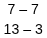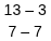 <table style="text-align:center">
 <tr>
 <th width=200></th>
 <th width=100></th>
 <th width=200></th>
 </tr>
 <tr>
 <td align=right><strong></strong></td>
+<td>13 – 3</td>
+<td align=left></td>
+</tr>
+<tr>
+<td align=right><strong></strong></td>
 <td>7 – 7</td>
 <td align=left><strong></strong></td>
 </tr>
-<tr>
-<td align=right><strong></strong></td>
-<td>13 – 3</td>
-<td align=left></td>
-</tr>
 </table>
